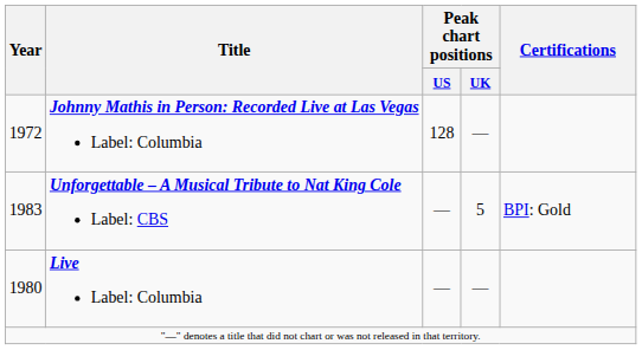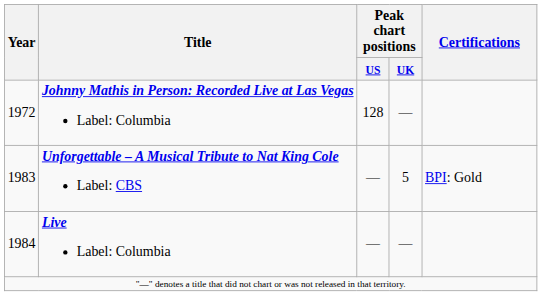 <table class="wikitable">
 <tr>
 <th rowspan="2">Year</th>
 <th rowspan="2">Title</th>
 <th colspan="2">Peak chart positions</th>
 <th rowspan="2" style="width:125px;"><a href='#'>Certifications</a></th>
 </tr>
 <tr>
 <th width="30"><small><a href='#'>US</a></small></th>
 <th width="30"><small><a href='#'>UK</a></small></th>
 </tr>
 <tr>
 <td>1972</td>
 <td><strong><em><a href='#'>Johnny Mathis in Person: Recorded Live at Las Vegas</a></em></strong><br><ul><li>Label: Columbia</li></ul></td>
 <td style="text-align:center;">128</td>
 <td style="text-align:center;">—</td>
 <td></td>
 </tr>
 <tr>
 <td>1983</td>
 <td><strong><em><a href='#'>Unforgettable – A Musical Tribute to Nat King Cole</a></em></strong><br><ul><li>Label: <a href='#'>CBS</a></li></ul></td>
 <td style="text-align:center;">—</td>
 <td style="text-align:center;">5</td>
 <td><a href='#'>BPI</a>: Gold</td>
 </tr>
 <tr>
-<td>1980</td>
+<td>1984</td>
 <td><strong><em><a href='#'>Live</a></em></strong><br><ul><li>Label: Columbia</li></ul></td>
 <td style="text-align:center;">—</td>
 <td style="text-align:center;">—</td>
 <td></td>
 </tr>
 <tr>
 <td colspan="19" style="text-align:center; font-size:8pt;">"—" denotes a title that did not chart or was not released in that territory.</td>
 </tr>
 </table>
